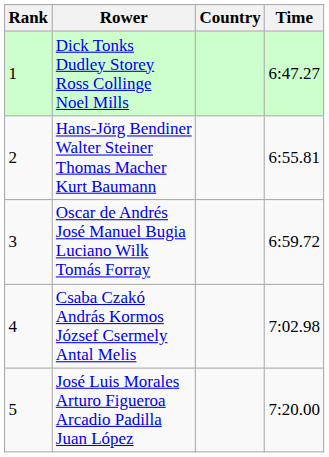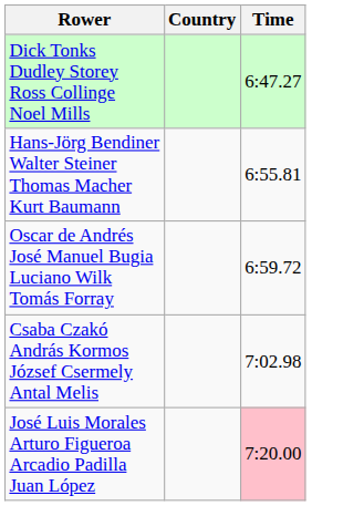 <table class="wikitable sortable" style="text-align:middle">
 <tr>
-<th>Rank</th>
 <th>Rower</th>
 <th>Country</th>
 <th>Time</th>
 </tr>
 <tr bgcolor=ccffcc>
-<td>1</td>
 <td><a href='#'>Dick Tonks</a><br><a href='#'>Dudley Storey</a><br><a href='#'>Ross Collinge</a><br><a href='#'>Noel Mills</a></td>
 <td></td>
 <td>6:47.27</td>
 </tr>
 <tr>
-<td>2</td>
 <td><a href='#'>Hans-Jörg Bendiner</a><br><a href='#'>Walter Steiner</a><br><a href='#'>Thomas Macher</a><br><a href='#'>Kurt Baumann</a></td>
 <td></td>
 <td>6:55.81</td>
 </tr>
 <tr>
-<td>3</td>
 <td><a href='#'>Oscar de Andrés</a><br><a href='#'>José Manuel Bugia</a><br><a href='#'>Luciano Wilk</a><br><a href='#'>Tomás Forray</a></td>
 <td></td>
 <td>6:59.72</td>
 </tr>
 <tr>
-<td>4</td>
 <td><a href='#'>Csaba Czakó</a><br><a href='#'>András Kormos</a><br><a href='#'>József Csermely</a><br><a href='#'>Antal Melis</a></td>
 <td></td>
 <td>7:02.98</td>
 </tr>
 <tr>
-<td>5</td>
 <td><a href='#'>José Luis Morales</a><br><a href='#'>Arturo Figueroa</a><br><a href='#'>Arcadio Padilla</a><br><a href='#'>Juan López</a></td>
 <td></td>
-<td>7:20.00</td>
+<td style="background: pink;">7:20.00</td>
 </tr>
 </table>
